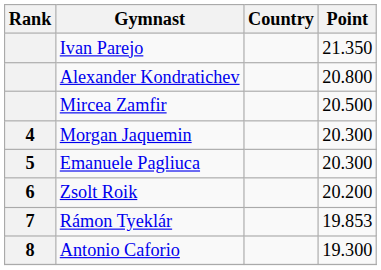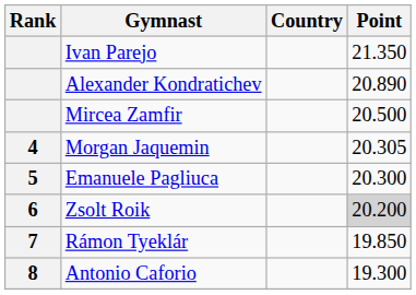 <table class="wikitable sortable">
 <tr>
 <th>Rank</th>
 <th>Gymnast</th>
 <th>Country</th>
 <th>Point</th>
 </tr>
 <tr>
 <th></th>
 <td><a href='#'>Ivan Parejo</a></td>
 <td></td>
 <td>21.350</td>
 </tr>
 <tr>
 <th></th>
 <td><a href='#'>Alexander Kondratichev</a></td>
 <td></td>
-<td>20.800</td>
+<td>20.890</td>
 </tr>
 <tr>
 <th></th>
 <td><a href='#'>Mircea Zamfir</a></td>
 <td></td>
 <td>20.500</td>
 </tr>
 <tr>
 <th>4</th>
 <td><a href='#'>Morgan Jaquemin</a></td>
 <td></td>
-<td>20.300</td>
+<td>20.305</td>
 </tr>
 <tr>
 <th>5</th>
 <td><a href='#'>Emanuele Pagliuca</a></td>
 <td></td>
 <td>20.300</td>
 </tr>
 <tr>
 <th>6</th>
 <td><a href='#'>Zsolt Roik</a></td>
 <td></td>
-<td>20.200</td>
+<td style="background: lightgrey;">20.200</td>
 </tr>
 <tr>
 <th>7</th>
 <td><a href='#'>Rámon Tyeklár</a></td>
 <td></td>
-<td>19.853</td>
+<td>19.850</td>
 </tr>
 <tr>
 <th>8</th>
 <td><a href='#'>Antonio Caforio</a></td>
 <td></td>
 <td>19.300</td>
 </tr>
 <tr>
 </tr>
 </table>
